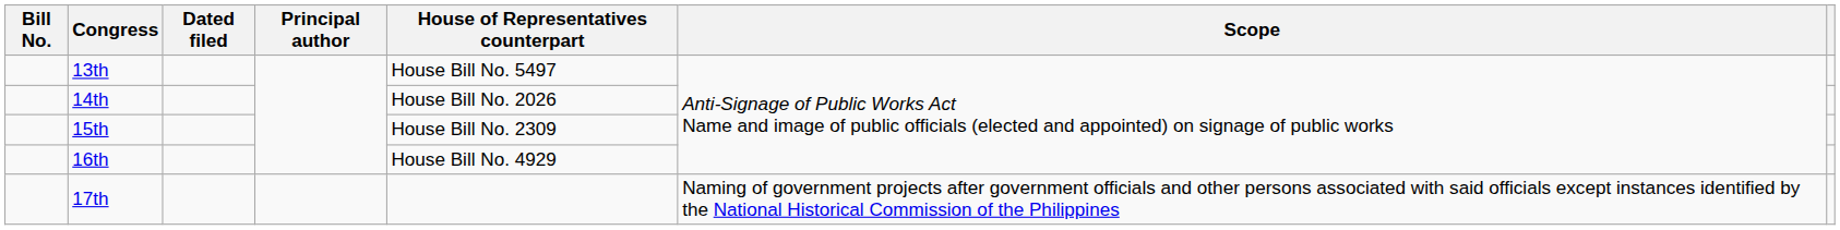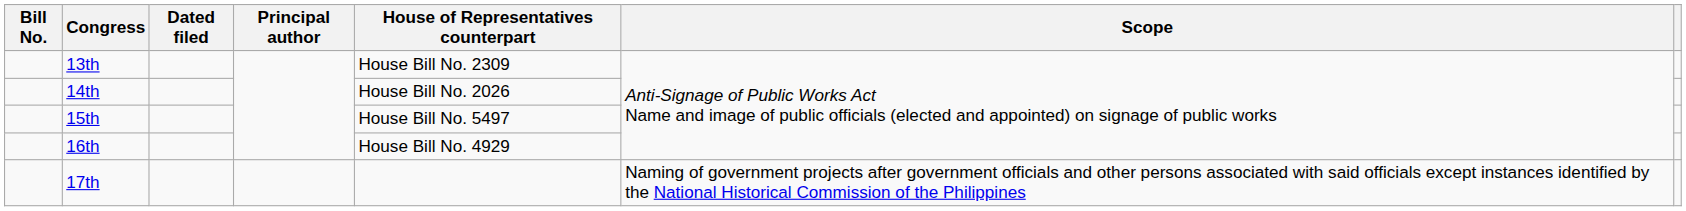 <table class="wikitable sortable">
 <tr>
 <th>Bill No.</th>
 <th>Congress</th>
 <th>Dated filed</th>
 <th>Principal author</th>
 <th>House of Representatives counterpart</th>
 <th>Scope</th>
 <th></th>
 </tr>
 <tr>
 <td></td>
 <td><a href='#'>13th</a></td>
 <td></td>
 <td rowspan="4"></td>
-<td>House Bill No. 5497</td>
+<td>House Bill No. 2309</td>
 <td rowspan="4"><em>Anti-Signage of Public Works Act</em><br>Name and image of public officials (elected and appointed) on signage of public works</td>
 <td></td>
 </tr>
 <tr>
 <td></td>
 <td><a href='#'>14th</a></td>
 <td></td>
 <td>House Bill No. 2026</td>
 <td></td>
 </tr>
 <tr>
 <td></td>
 <td><a href='#'>15th</a></td>
 <td></td>
-<td>House Bill No. 2309</td>
+<td>House Bill No. 5497</td>
 <td></td>
 </tr>
 <tr>
 <td></td>
 <td><a href='#'>16th</a></td>
 <td></td>
 <td>House Bill No. 4929</td>
 <td></td>
 </tr>
 <tr>
 <td></td>
 <td><a href='#'>17th</a></td>
 <td></td>
 <td></td>
 <td></td>
 <td>Naming of government projects after government officials and other persons associated with said officials except instances identified by the <a href='#'>National Historical Commission of the Philippines</a></td>
 <td></td>
 </tr>
 </table>
